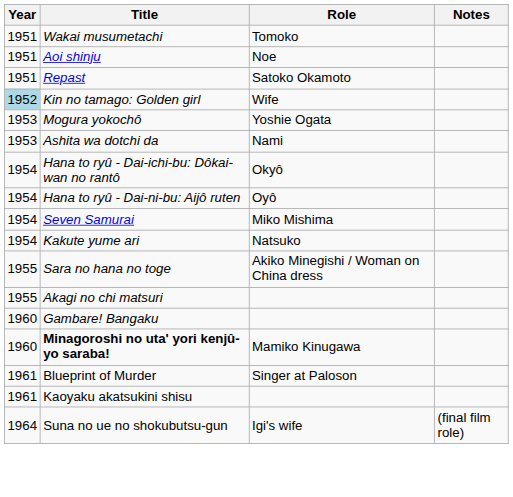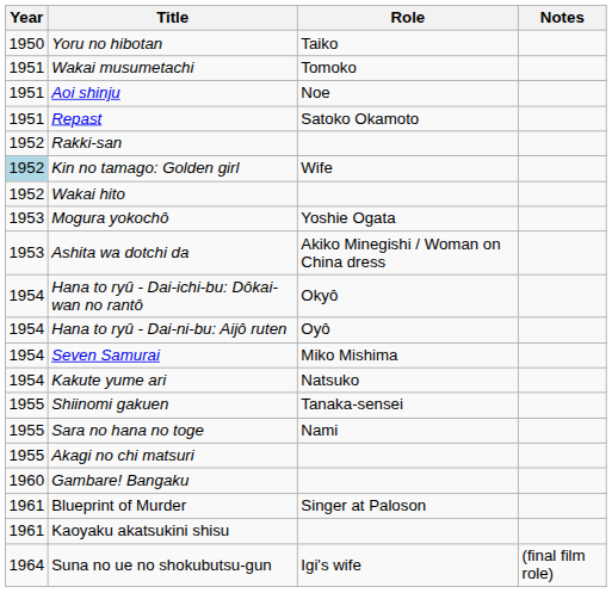 <table class="wikitable sortable">
 <tr>
 <th>Year</th>
 <th>Title</th>
 <th>Role</th>
 <th class="unsortable">Notes</th>
+</tr>
+<tr>
+<td>1950</td>
+<td><em>Yoru no hibotan</em></td>
+<td>Taiko</td>
+<td></td>
 </tr>
 <tr>
 <td>1951</td>
 <td><em>Wakai musumetachi</em></td>
 <td>Tomoko</td>
 <td></td>
 </tr>
 <tr>
 <td>1951</td>
 <td><em><a href='#'>Aoi shinju</a></em></td>
 <td>Noe</td>
 <td></td>
 </tr>
 <tr>
 <td>1951</td>
 <td><em><a href='#'>Repast</a></em></td>
 <td>Satoko Okamoto</td>
 <td></td>
 </tr>
 <tr>
+<td>1952</td>
+<td><em>Rakki-san</em></td>
+<td></td>
+<td></td>
+</tr>
+<tr>
 <td style="background: lightblue;">1952</td>
 <td><em>Kin no tamago: Golden girl</em></td>
 <td>Wife</td>
+<td></td>
+</tr>
+<tr>
+<td>1952</td>
+<td><em>Wakai hito</em></td>
+<td></td>
 <td></td>
 </tr>
 <tr>
 <td>1953</td>
 <td><em>Mogura yokochô</em></td>
 <td>Yoshie Ogata</td>
 <td></td>
 </tr>
 <tr>
 <td>1953</td>
 <td><em>Ashita wa dotchi da</em></td>
-<td>Nami</td>
+<td>Akiko Minegishi / Woman on China dress</td>
 <td></td>
 </tr>
 <tr>
 <td>1954</td>
 <td><em>Hana to ryû - Dai-ichi-bu: Dôkai-wan no rantô</em></td>
 <td>Okyô</td>
 <td></td>
 </tr>
 <tr>
 <td>1954</td>
 <td><em>Hana to ryû - Dai-ni-bu: Aijô ruten</em></td>
 <td>Oyô</td>
 <td></td>
 </tr>
 <tr>
 <td>1954</td>
 <td><em><a href='#'>Seven Samurai</a></em></td>
 <td>Miko Mishima</td>
 <td></td>
 </tr>
 <tr>
 <td>1954</td>
 <td><em>Kakute yume ari</em></td>
 <td>Natsuko</td>
 <td></td>
 </tr>
 <tr>
 <td>1955</td>
+<td><em>Shiinomi gakuen</em></td>
+<td>Tanaka-sensei</td>
+<td></td>
+</tr>
+<tr>
+<td>1955</td>
 <td><em>Sara no hana no toge</em></td>
-<td>Akiko Minegishi / Woman on China dress</td>
+<td>Nami</td>
 <td></td>
 </tr>
 <tr>
 <td>1955</td>
 <td><em>Akagi no chi matsuri</em></td>
 <td></td>
 <td></td>
 </tr>
 <tr>
 <td>1960</td>
 <td><em>Gambare! Bangaku</em></td>
 <td></td>
-<td></td>
-</tr>
-<tr>
-<td>1960</td>
-<td><strong>Minagoroshi no uta' yori kenjû-yo saraba!<em></td>
-<td>Mamiko Kinugawa</td>
 <td></td>
 </tr>
 <tr>
 <td>1961</td>
 <td></em>Blueprint of Murder<em></td>
 <td>Singer at Paloson</td>
 <td></td>
 </tr>
 <tr>
 <td>1961</td>
 <td></em>Kaoyaku akatsukini shisu<em></td>
 <td></td>
 <td></td>
 </tr>
 <tr>
 <td>1964</td>
 <td></em>Suna no ue no shokubutsu-gun<em></td>
 <td>Igi's wife</td>
 <td>(final film role)</td>
 </tr>
 </table>
